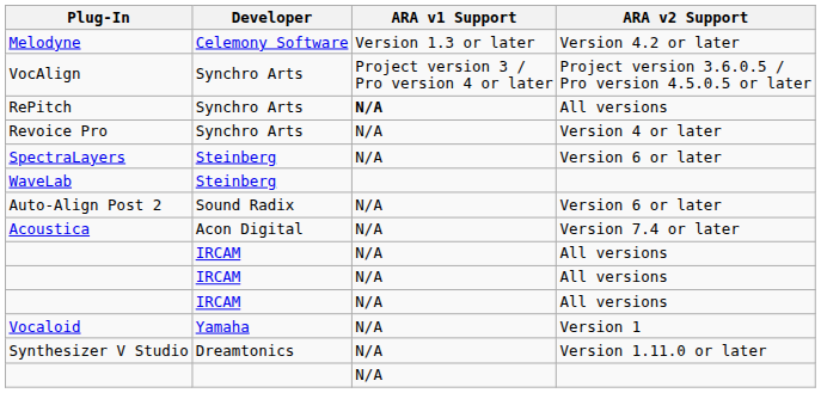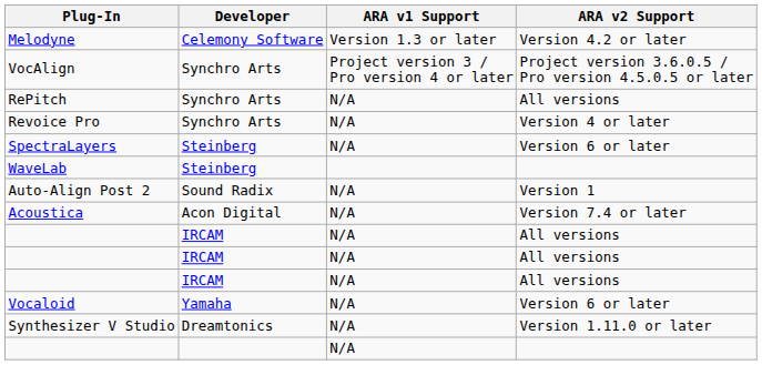 <table class="wikitable">
 <tr>
 <th>Plug-In</th>
 <th>Developer</th>
 <th>ARA v1 Support</th>
 <th>ARA v2 Support</th>
 </tr>
 <tr>
 <td><a href='#'>Melodyne</a></td>
 <td><a href='#'>Celemony Software</a></td>
 <td>Version 1.3 or later</td>
 <td>Version 4.2 or later</td>
 </tr>
 <tr>
 <td>VocAlign</td>
 <td>Synchro Arts</td>
 <td>Project version 3 /<br>Pro version 4 or later</td>
 <td>Project version 3.6.0.5 /<br>Pro version 4.5.0.5 or later</td>
 </tr>
 <tr>
 <td>RePitch</td>
 <td>Synchro Arts</td>
-<td><strong>N/A</strong></td>
+<td>N/A</td>
 <td>All versions</td>
 </tr>
 <tr>
 <td>Revoice Pro</td>
 <td>Synchro Arts</td>
 <td>N/A</td>
 <td>Version 4 or later</td>
 </tr>
 <tr>
 <td><a href='#'>SpectraLayers</a></td>
 <td><a href='#'>Steinberg</a></td>
 <td>N/A</td>
 <td>Version 6 or later</td>
 </tr>
 <tr>
 <td><a href='#'>WaveLab</a></td>
 <td><a href='#'>Steinberg</a></td>
 <td></td>
 <td></td>
 </tr>
 <tr>
 <td>Auto-Align Post 2</td>
 <td>Sound Radix</td>
 <td>N/A</td>
-<td>Version 6 or later</td>
+<td>Version 1</td>
 </tr>
 <tr>
 <td><a href='#'>Acoustica</a></td>
 <td>Acon Digital</td>
 <td>N/A</td>
 <td>Version 7.4 or later</td>
 </tr>
 <tr>
 <td></td>
 <td><a href='#'>IRCAM</a></td>
 <td>N/A</td>
 <td>All versions</td>
 </tr>
 <tr>
 <td></td>
 <td><a href='#'>IRCAM</a></td>
 <td>N/A</td>
 <td>All versions</td>
 </tr>
 <tr>
 <td></td>
 <td><a href='#'>IRCAM</a></td>
 <td>N/A</td>
 <td>All versions</td>
 </tr>
 <tr>
 <td><a href='#'>Vocaloid</a></td>
 <td><a href='#'>Yamaha</a></td>
 <td>N/A</td>
-<td>Version 1</td>
+<td>Version 6 or later</td>
 </tr>
 <tr>
 <td>Synthesizer V Studio</td>
 <td>Dreamtonics</td>
 <td>N/A</td>
 <td>Version 1.11.0 or later</td>
 </tr>
 <tr>
 <td></td>
 <td></td>
 <td>N/A</td>
 <td></td>
 </tr>
 </table>
